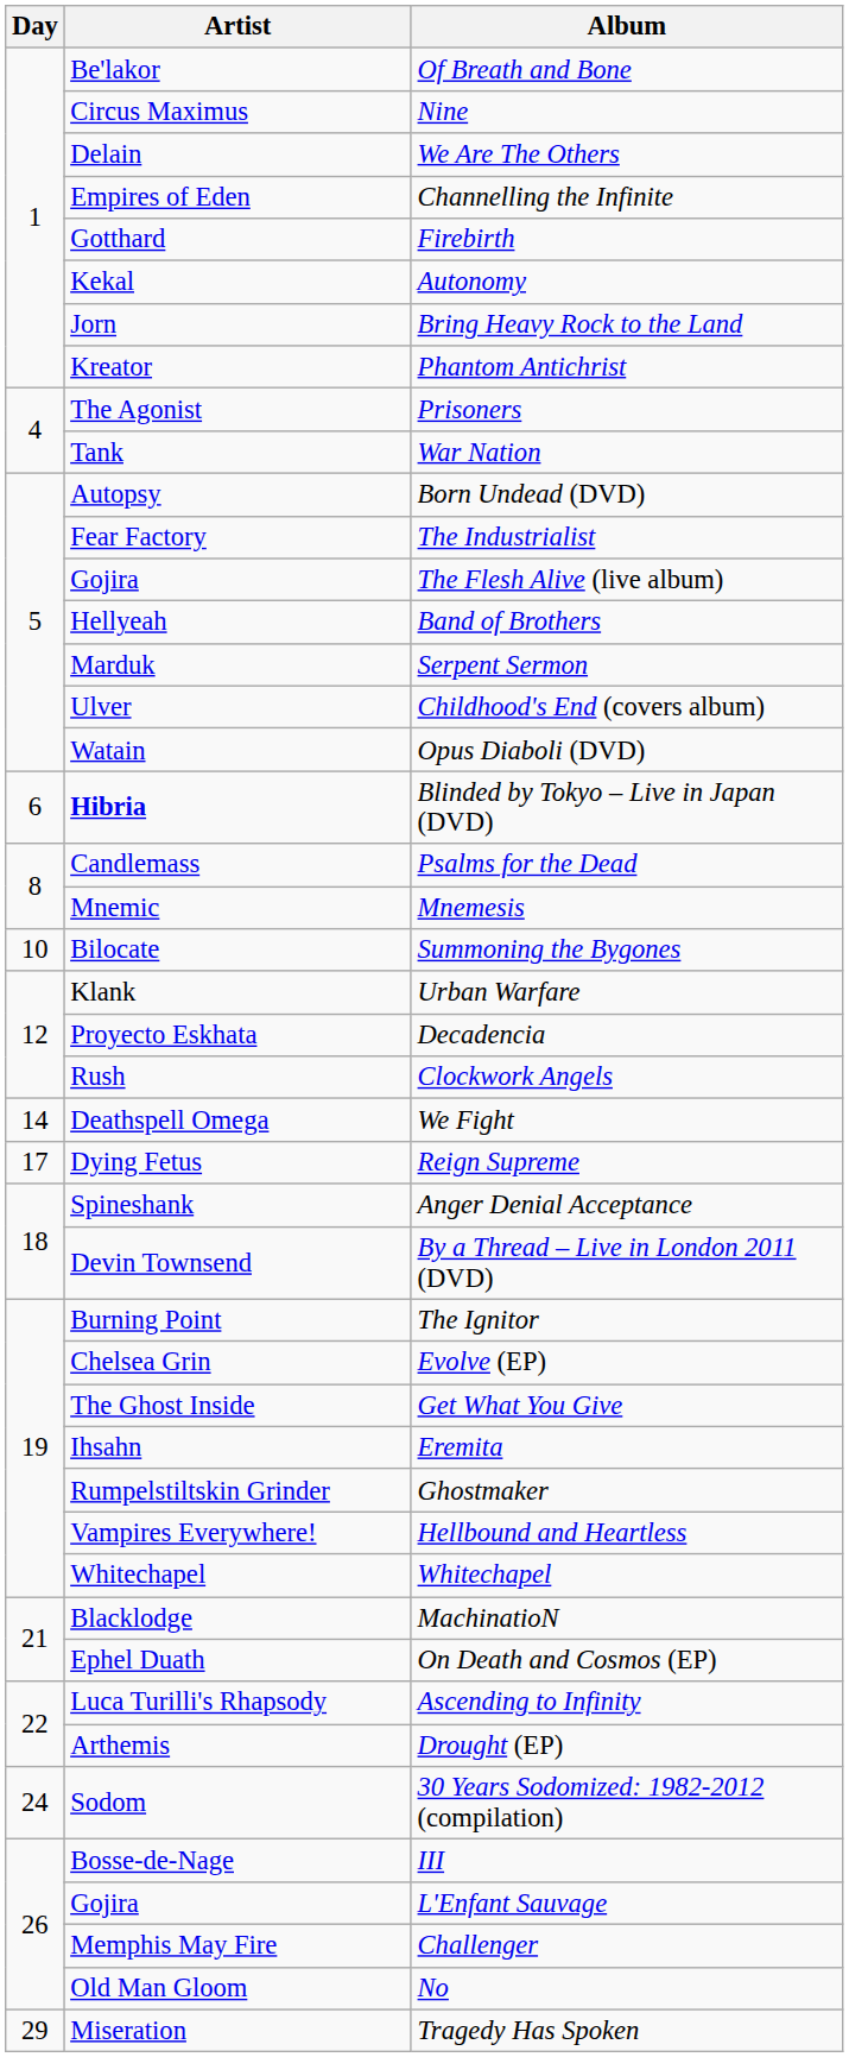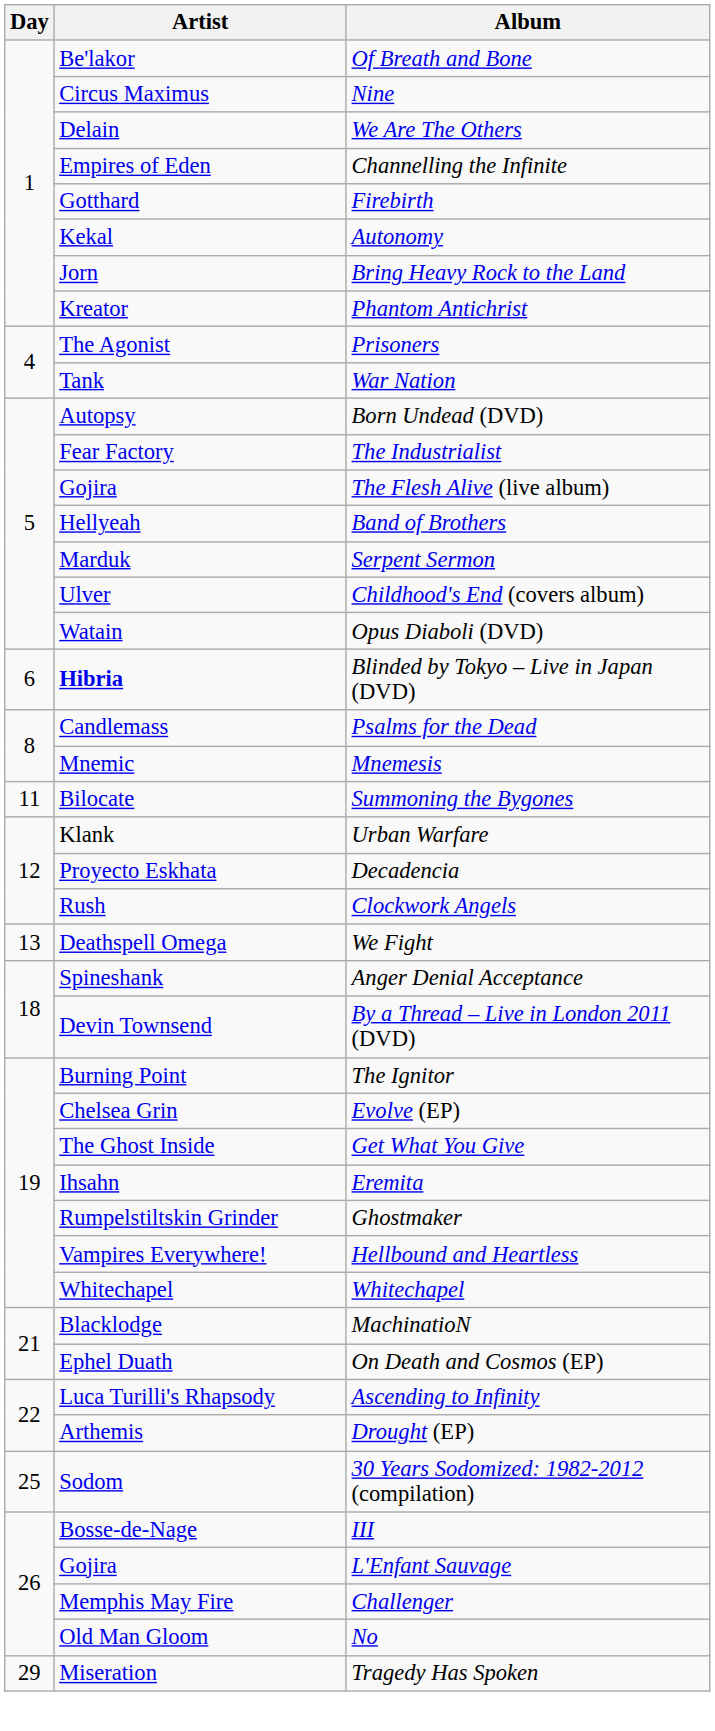 <table class="wikitable">
 <tr>
 <th style="width:20px;">Day</th>
 <th style="width:200px;">Artist</th>
 <th style="width:250px;">Album</th>
 </tr>
 <tr>
 <td style="text-align:center;" rowspan="8">1</td>
 <td><a href='#'>Be'lakor</a></td>
 <td><em><a href='#'>Of Breath and Bone</a></em></td>
 </tr>
 <tr>
 <td><a href='#'>Circus Maximus</a></td>
 <td><em><a href='#'>Nine</a></em></td>
 </tr>
 <tr>
 <td><a href='#'>Delain</a></td>
 <td><em><a href='#'>We Are The Others</a></em></td>
 </tr>
 <tr>
 <td><a href='#'>Empires of Eden</a></td>
 <td><em>Channelling the Infinite</em></td>
 </tr>
 <tr>
 <td><a href='#'>Gotthard</a></td>
 <td><em><a href='#'>Firebirth</a></em></td>
 </tr>
 <tr>
 <td><a href='#'>Kekal</a></td>
 <td><em><a href='#'>Autonomy</a></em></td>
 </tr>
 <tr>
 <td><a href='#'>Jorn</a></td>
 <td><em><a href='#'>Bring Heavy Rock to the Land</a></em></td>
 </tr>
 <tr>
 <td><a href='#'>Kreator</a></td>
 <td><em><a href='#'>Phantom Antichrist</a></em></td>
 </tr>
 <tr>
 <td style="text-align:center;" rowspan="2">4</td>
 <td><a href='#'>The Agonist</a></td>
 <td><em><a href='#'>Prisoners</a></em></td>
 </tr>
 <tr>
 <td><a href='#'>Tank</a></td>
 <td><em><a href='#'>War Nation</a></em></td>
 </tr>
 <tr>
 <td style="text-align:center;" rowspan="7">5</td>
 <td><a href='#'>Autopsy</a></td>
 <td><em>Born Undead</em> (DVD)</td>
 </tr>
 <tr>
 <td><a href='#'>Fear Factory</a></td>
 <td><em><a href='#'>The Industrialist</a></em></td>
 </tr>
 <tr>
 <td><a href='#'>Gojira</a></td>
 <td><em><a href='#'>The Flesh Alive</a></em> (live album)</td>
 </tr>
 <tr>
 <td><a href='#'>Hellyeah</a></td>
 <td><em><a href='#'>Band of Brothers</a></em></td>
 </tr>
 <tr>
 <td><a href='#'>Marduk</a></td>
 <td><em><a href='#'>Serpent Sermon</a></em></td>
 </tr>
 <tr>
 <td><a href='#'>Ulver</a></td>
 <td><em><a href='#'>Childhood's End</a></em> (covers album)</td>
 </tr>
 <tr>
 <td><a href='#'>Watain</a></td>
 <td><em>Opus Diaboli</em> (DVD)</td>
 </tr>
 <tr>
 <td style="text-align:center;" rowspan="1">6</td>
 <td><strong><a href='#'>Hibria</a></strong></td>
 <td><em>Blinded by Tokyo – Live in Japan</em> (DVD)</td>
 </tr>
 <tr>
 <td style="text-align:center;" rowspan="2">8</td>
 <td><a href='#'>Candlemass</a></td>
 <td><em><a href='#'>Psalms for the Dead</a></em></td>
 </tr>
 <tr>
 <td><a href='#'>Mnemic</a></td>
 <td><em><a href='#'>Mnemesis</a></em></td>
 </tr>
 <tr>
-<td style="text-align:center;">10</td>
+<td style="text-align:center;">11</td>
 <td><a href='#'>Bilocate</a></td>
 <td><em><a href='#'>Summoning the Bygones</a></em></td>
 </tr>
 <tr>
 <td style="text-align:center;" rowspan="3">12</td>
 <td>Klank</td>
 <td><em>Urban Warfare</em></td>
 </tr>
 <tr>
 <td><a href='#'>Proyecto Eskhata</a></td>
 <td><em>Decadencia</em></td>
 </tr>
 <tr>
 <td><a href='#'>Rush</a></td>
 <td><em><a href='#'>Clockwork Angels</a></em></td>
 </tr>
 <tr>
-<td style="text-align:center;">14</td>
+<td style="text-align:center;">13</td>
 <td><a href='#'>Deathspell Omega</a></td>
 <td><em>We Fight</em></td>
-</tr>
-<tr>
-<td style="text-align:center;">17</td>
-<td><a href='#'>Dying Fetus</a></td>
-<td><em><a href='#'>Reign Supreme</a></em></td>
 </tr>
 <tr>
 <td style="text-align:center;" rowspan="2">18</td>
 <td><a href='#'>Spineshank</a></td>
 <td><em>Anger Denial Acceptance</em></td>
 </tr>
 <tr>
 <td><a href='#'>Devin Townsend</a></td>
 <td><em><a href='#'>By a Thread – Live in London 2011</a></em> (DVD)</td>
 </tr>
 <tr>
 <td style="text-align:center;" rowspan="7">19</td>
 <td><a href='#'>Burning Point</a></td>
 <td><em>The Ignitor</em></td>
 </tr>
 <tr>
 <td><a href='#'>Chelsea Grin</a></td>
 <td><em><a href='#'>Evolve</a></em> (EP)</td>
 </tr>
 <tr>
 <td><a href='#'>The Ghost Inside</a></td>
 <td><em><a href='#'>Get What You Give</a></em></td>
 </tr>
 <tr>
 <td><a href='#'>Ihsahn</a></td>
 <td><em><a href='#'>Eremita</a></em></td>
 </tr>
 <tr>
 <td><a href='#'>Rumpelstiltskin Grinder</a></td>
 <td><em>Ghostmaker</em></td>
 </tr>
 <tr>
 <td><a href='#'>Vampires Everywhere!</a></td>
 <td><em><a href='#'>Hellbound and Heartless</a></em></td>
 </tr>
 <tr>
 <td><a href='#'>Whitechapel</a></td>
 <td><em><a href='#'>Whitechapel</a></em></td>
 </tr>
 <tr>
 <td style="text-align:center;" rowspan="2">21</td>
 <td><a href='#'>Blacklodge</a></td>
 <td><em>MachinatioN</em></td>
 </tr>
 <tr>
 <td><a href='#'>Ephel Duath</a></td>
 <td><em>On Death and Cosmos</em> (EP)</td>
 </tr>
 <tr>
 <td style="text-align:center;" rowspan="2">22</td>
 <td><a href='#'>Luca Turilli's Rhapsody</a></td>
 <td><em><a href='#'>Ascending to Infinity</a></em></td>
 </tr>
 <tr>
 <td><a href='#'>Arthemis</a></td>
 <td><em><a href='#'>Drought</a></em> (EP)</td>
 </tr>
 <tr>
-<td style="text-align:center;">24</td>
+<td style="text-align:center;">25</td>
 <td><a href='#'>Sodom</a></td>
 <td><em><a href='#'>30 Years Sodomized: 1982-2012</a></em> (compilation)</td>
 </tr>
 <tr>
 <td style="text-align:center;" rowspan="4">26</td>
 <td><a href='#'>Bosse-de-Nage</a></td>
 <td><em><a href='#'>III</a></em></td>
 </tr>
 <tr>
 <td><a href='#'>Gojira</a></td>
 <td><em><a href='#'>L'Enfant Sauvage</a></em></td>
 </tr>
 <tr>
 <td><a href='#'>Memphis May Fire</a></td>
 <td><em><a href='#'>Challenger</a></em></td>
 </tr>
 <tr>
 <td><a href='#'>Old Man Gloom</a></td>
 <td><em><a href='#'>No</a></em></td>
 </tr>
 <tr>
 <td style="text-align:center;">29</td>
 <td><a href='#'>Miseration</a></td>
 <td><em>Tragedy Has Spoken</em></td>
 </tr>
 </table>
